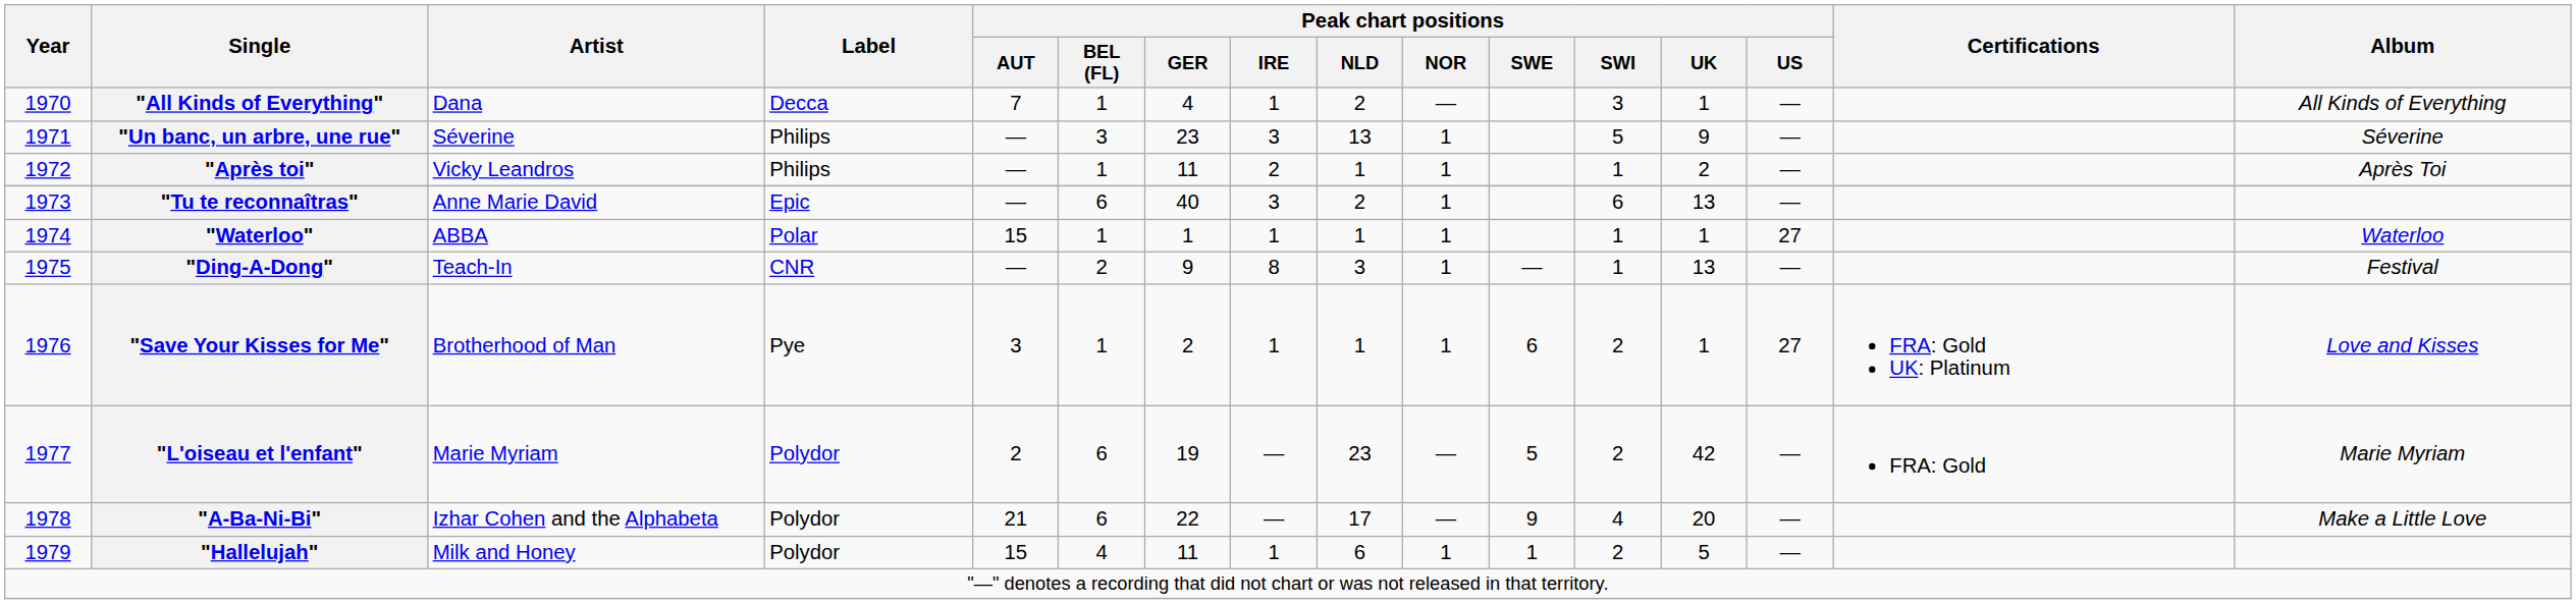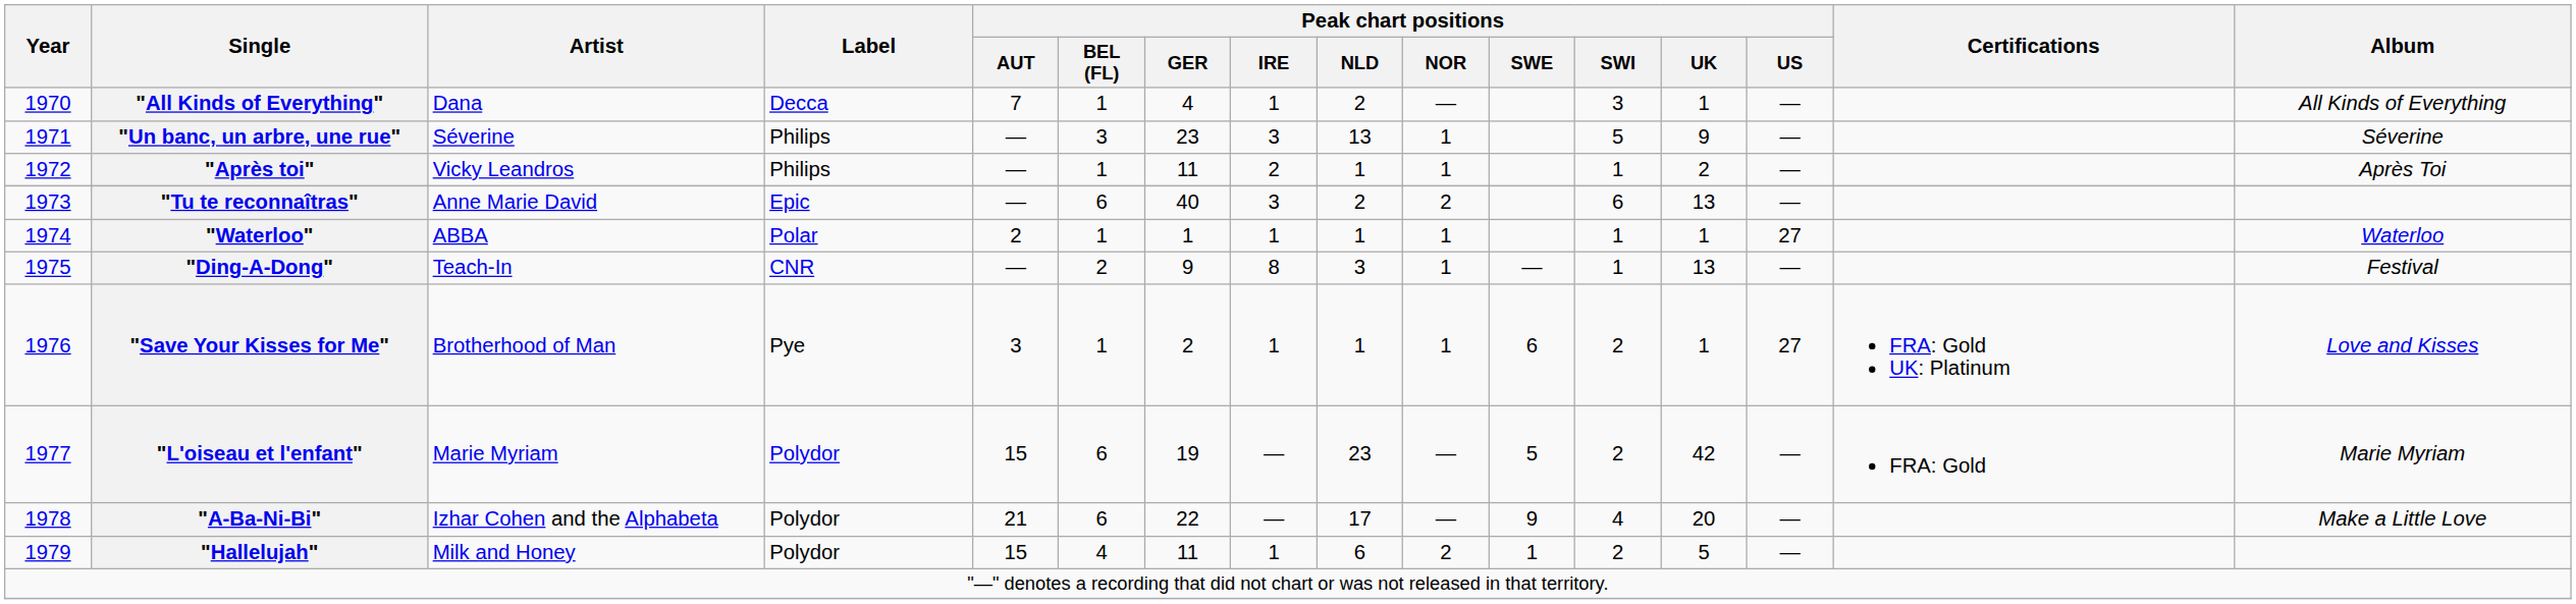 <table class="wikitable plainrowheaders" style="text-align:center;width:100%;">
 <tr>
 <th rowspan="2" style="width:35px;">Year</th>
 <th rowspan="2" style="width:10em;">Single</th>
 <th rowspan="2" style="width:10em;">Artist</th>
 <th rowspan="2" style="width:6em;">Label</th>
 <th colspan="10">Peak chart positions</th>
 <th rowspan="2" style="width:12em;">Certifications</th>
 <th rowspan="2" style="width:10em;">Album</th>
 </tr>
 <tr>
 <th scope="col" style="width:2.5em;font-size:90%;">AUT<br></th>
 <th scope="col" style="width:2.5em;font-size:90%;">BEL<br>(FL)<br></th>
 <th scope="col" style="width:2.5em;font-size:90%;">GER<br></th>
 <th scope="col" style="width:2.5em;font-size:90%;">IRE<br></th>
 <th scope="col" style="width:2.5em;font-size:90%;">NLD<br></th>
 <th scope="col" style="width:2.5em;font-size:90%;">NOR <br></th>
 <th scope="col" style="width:2.5em;font-size:90%;">SWE<br></th>
 <th scope="col" style="width:2.5em;font-size:90%;">SWI<br></th>
 <th scope="col" style="width:2.5em;font-size:90%;">UK<br></th>
 <th scope="col" style="width:2.5em;font-size:90%;">US<br></th>
 </tr>
 <tr>
 <td><a href='#'>1970</a></td>
 <th scope="row">"<a href='#'>All Kinds of Everything</a>"</th>
 <td style="text-align:left;"><a href='#'>Dana</a></td>
 <td style="text-align:left;"><a href='#'>Decca</a></td>
 <td>7</td>
 <td>1</td>
 <td>4</td>
 <td>1</td>
 <td>2</td>
 <td>—</td>
 <td></td>
 <td>3</td>
 <td>1</td>
 <td>—</td>
 <td style="text-align:left;"></td>
 <td><em>All Kinds of Everything</em></td>
 </tr>
 <tr>
 <td><a href='#'>1971</a></td>
 <th scope="row">"<a href='#'>Un banc, un arbre, une rue</a>"</th>
 <td style="text-align:left;"><a href='#'>Séverine</a></td>
 <td style="text-align:left;">Philips</td>
 <td>—</td>
 <td>3</td>
 <td>23</td>
 <td>3</td>
 <td>13</td>
 <td>1</td>
 <td></td>
 <td>5</td>
 <td>9</td>
 <td>—</td>
 <td style="text-align:left;"></td>
 <td><em>Séverine</em></td>
 </tr>
 <tr>
 <td><a href='#'>1972</a></td>
 <th scope="row">"<a href='#'>Après toi</a>"</th>
 <td style="text-align:left;"><a href='#'>Vicky Leandros</a></td>
 <td style="text-align:left;">Philips</td>
 <td>—</td>
 <td>1</td>
 <td>11</td>
 <td>2</td>
 <td>1</td>
 <td>1</td>
 <td></td>
 <td>1</td>
 <td>2</td>
 <td>—</td>
 <td style="text-align:left;"></td>
 <td><em>Après Toi</em></td>
 </tr>
 <tr>
 </tr>
 <tr>
 <td><a href='#'>1973</a></td>
 <th scope="row">"<a href='#'>Tu te reconnaîtras</a>"</th>
 <td style="text-align:left;"><a href='#'>Anne Marie David</a></td>
 <td style="text-align:left;"><a href='#'>Epic</a></td>
 <td>—</td>
 <td>6</td>
 <td>40</td>
 <td>3</td>
 <td>2</td>
-<td>1</td>
+<td>2</td>
 <td></td>
 <td>6</td>
 <td>13</td>
 <td>—</td>
 <td style="text-align:left;"></td>
 <td></td>
 </tr>
 <tr>
 <td><a href='#'>1974</a></td>
 <th scope="row">"<a href='#'>Waterloo</a>"</th>
 <td style="text-align:left;"><a href='#'>ABBA</a></td>
 <td style="text-align:left;"><a href='#'>Polar</a></td>
-<td>15</td>
+<td>2</td>
 <td>1</td>
 <td>1</td>
 <td>1</td>
 <td>1</td>
 <td>1</td>
 <td></td>
 <td>1</td>
 <td>1</td>
 <td>27</td>
 <td style="text-align:left;"></td>
 <td><em><a href='#'>Waterloo</a></em></td>
 </tr>
 <tr>
 <td><a href='#'>1975</a></td>
 <th scope="row">"<a href='#'>Ding-A-Dong</a>"</th>
 <td style="text-align:left;"><a href='#'>Teach-In</a></td>
 <td style="text-align:left;"><a href='#'>CNR</a></td>
 <td>—</td>
 <td>2</td>
 <td>9</td>
 <td>8</td>
 <td>3</td>
 <td>1</td>
 <td>—</td>
 <td>1</td>
 <td>13</td>
 <td>—</td>
 <td style="text-align:left;"></td>
 <td><em>Festival</em></td>
 </tr>
 <tr>
 <td><a href='#'>1976</a></td>
 <th scope="row">"<a href='#'>Save Your Kisses for Me</a>"</th>
 <td style="text-align:left;"><a href='#'>Brotherhood of Man</a></td>
 <td style="text-align:left;">Pye</td>
 <td>3</td>
 <td>1</td>
 <td>2</td>
 <td>1</td>
 <td>1</td>
 <td>1</td>
 <td>6</td>
 <td>2</td>
 <td>1</td>
 <td>27</td>
 <td style="text-align:left;"><br><ul><li><a href='#'>FRA</a>: Gold</li><li><a href='#'>UK</a>: Platinum</li></ul></td>
 <td><a href='#'><em>Love and Kisses</em></a></td>
 </tr>
 <tr>
 <td><a href='#'>1977</a></td>
 <th scope="row">"<a href='#'>L'oiseau et l'enfant</a>"</th>
 <td style="text-align:left;"><a href='#'>Marie Myriam</a></td>
 <td style="text-align:left;"><a href='#'>Polydor</a></td>
-<td>2</td>
+<td>15</td>
 <td>6</td>
 <td>19</td>
 <td>—</td>
 <td>23</td>
 <td>—</td>
 <td>5</td>
 <td>2</td>
 <td>42</td>
 <td>—</td>
 <td style="text-align:left;"><br><ul><li>FRA: Gold</li></ul></td>
 <td><em>Marie Myriam</em></td>
 </tr>
 <tr>
 <td><a href='#'>1978</a></td>
 <th scope="row">"<a href='#'>A-Ba-Ni-Bi</a>"</th>
 <td style="text-align:left;"><a href='#'>Izhar Cohen</a> and the <a href='#'>Alphabeta</a></td>
 <td style="text-align:left;">Polydor</td>
 <td>21</td>
 <td>6</td>
 <td>22</td>
 <td>—</td>
 <td>17</td>
 <td>—</td>
 <td>9</td>
 <td>4</td>
 <td>20</td>
 <td>—</td>
 <td style="text-align:left;"></td>
 <td><em>Make a Little Love</em></td>
 </tr>
 <tr>
 <td><a href='#'>1979</a></td>
 <th scope="row">"<a href='#'>Hallelujah</a>"</th>
 <td style="text-align:left;"><a href='#'>Milk and Honey</a></td>
 <td style="text-align:left;">Polydor</td>
 <td>15</td>
 <td>4</td>
 <td>11</td>
 <td>1</td>
 <td>6</td>
-<td>1</td>
+<td>2</td>
 <td>1</td>
 <td>2</td>
 <td>5</td>
 <td>—</td>
 <td style="text-align:left;"></td>
 <td></td>
 </tr>
 <tr>
 <td colspan="16" style="font-size:90%">"—" denotes a recording that did not chart or was not released in that territory.</td>
 </tr>
 <tr>
 </tr>
 </table>
